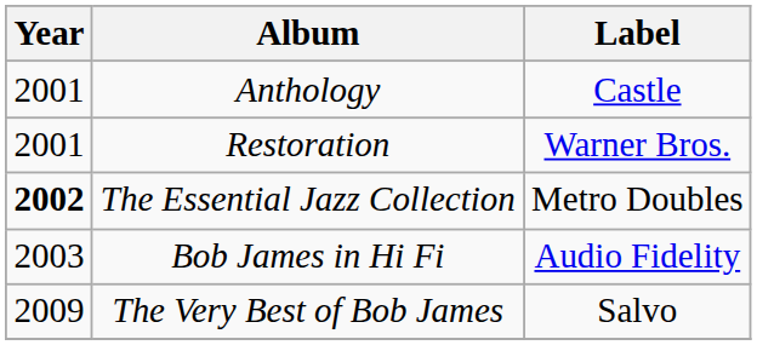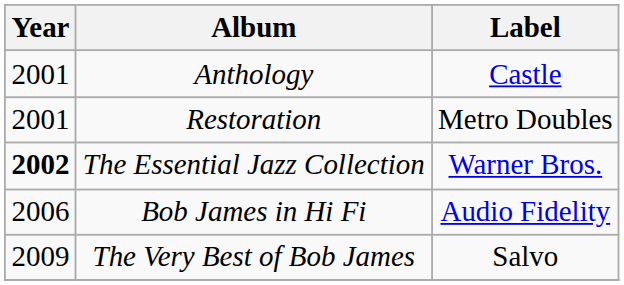 <table class="wikitable" style="text-align:center;">
 <tr>
 <th>Year</th>
 <th>Album</th>
 <th>Label</th>
 </tr>
 <tr>
 <td>2001</td>
 <td><em>Anthology</em></td>
 <td><a href='#'>Castle</a></td>
 </tr>
 <tr>
 <td>2001</td>
 <td><em>Restoration</em></td>
-<td><a href='#'>Warner Bros.</a></td>
+<td>Metro Doubles</td>
 </tr>
 <tr>
 <td><strong>2002</strong></td>
 <td><em>The Essential Jazz Collection</em></td>
-<td>Metro Doubles</td>
+<td><a href='#'>Warner Bros.</a></td>
 </tr>
 <tr>
-<td>2003</td>
+<td>2006</td>
 <td><em>Bob James in Hi Fi</em></td>
 <td><a href='#'>Audio Fidelity</a></td>
 </tr>
 <tr>
 <td>2009</td>
 <td><em>The Very Best of Bob James</em></td>
 <td>Salvo</td>
 </tr>
 <tr>
 </tr>
 </table>
